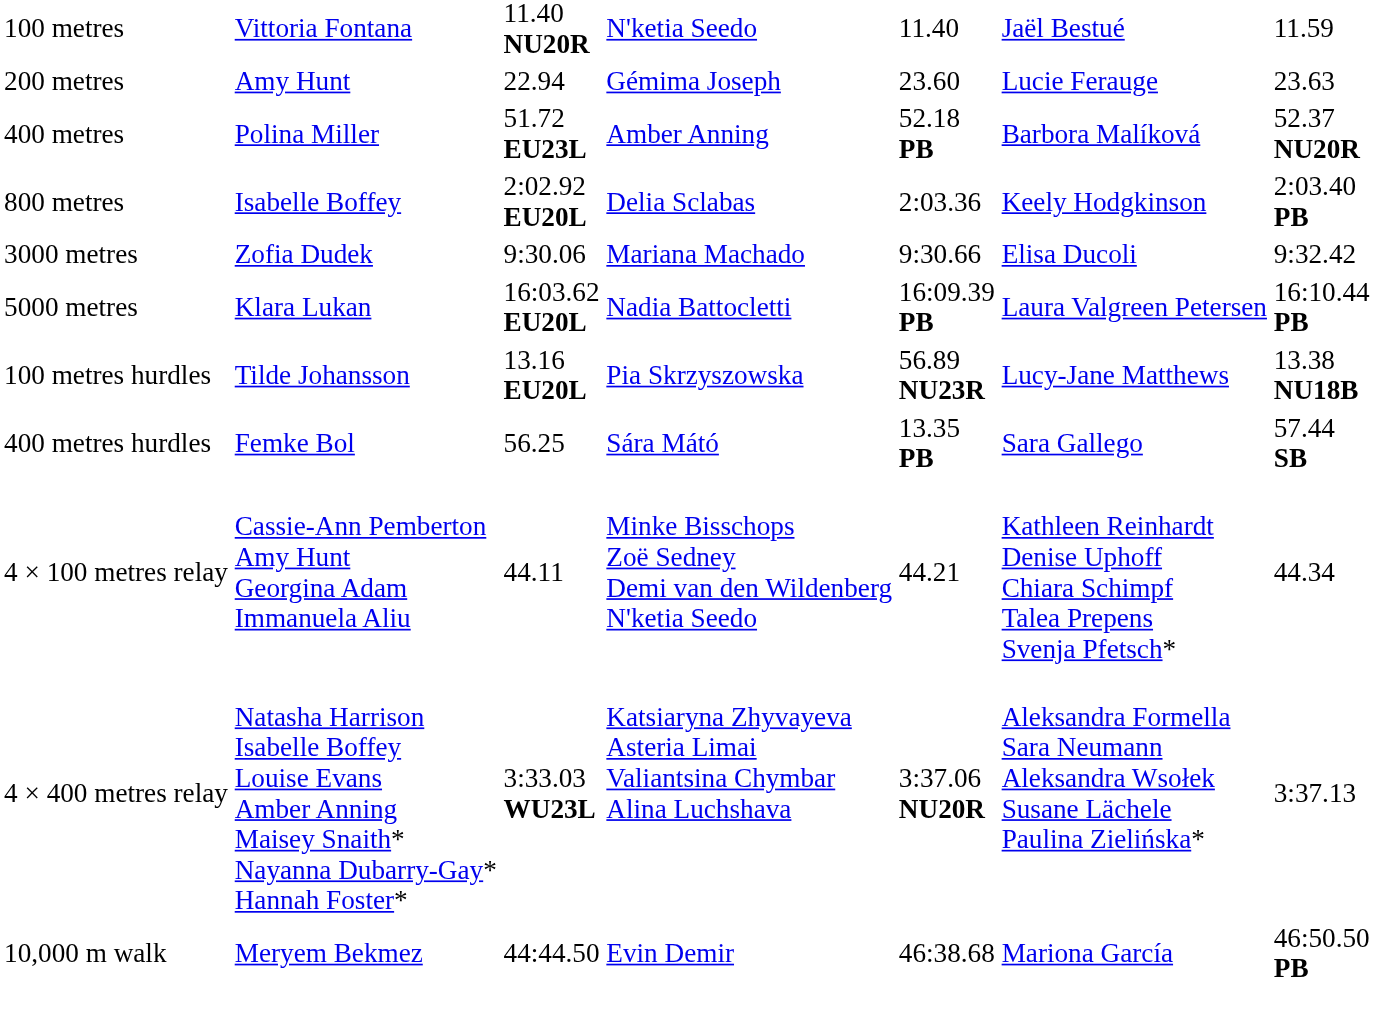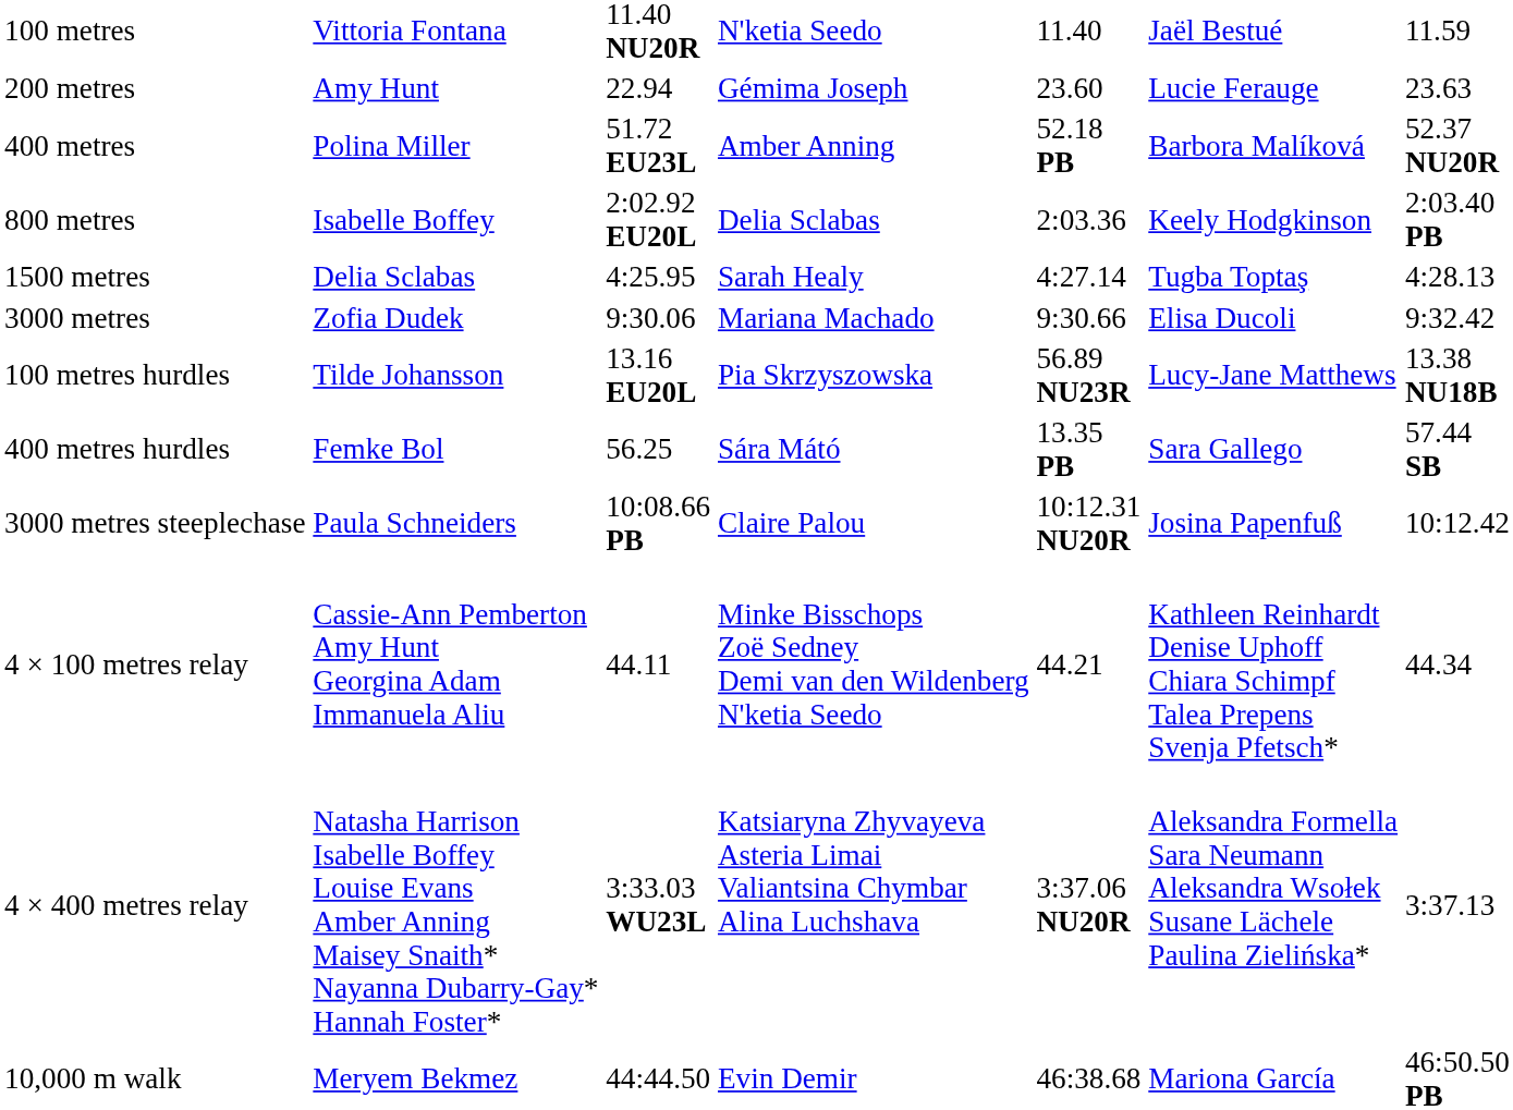 <table>
 <tr>
 <td>100 metres</td>
 <td><a href='#'>Vittoria Fontana</a><br></td>
 <td>11.40 <br><strong>NU20R</strong></td>
 <td><a href='#'>N'ketia Seedo</a><br></td>
 <td>11.40</td>
 <td><a href='#'>Jaël Bestué</a><br></td>
 <td>11.59</td>
 </tr>
 <tr>
 <td>200 metres</td>
 <td><a href='#'>Amy Hunt</a><br></td>
 <td>22.94</td>
 <td><a href='#'>Gémima Joseph</a><br></td>
 <td>23.60</td>
 <td><a href='#'>Lucie Ferauge</a><br></td>
 <td>23.63</td>
 </tr>
 <tr>
 <td>400 metres</td>
 <td><a href='#'>Polina Miller</a><br></td>
 <td>51.72 <br><strong>EU23L</strong></td>
 <td><a href='#'>Amber Anning</a><br></td>
 <td>52.18<br><strong>PB</strong></td>
 <td><a href='#'>Barbora Malíková</a><br></td>
 <td>52.37<br><strong>NU20R</strong></td>
 </tr>
 <tr>
 <td>800 metres</td>
 <td><a href='#'>Isabelle Boffey</a><br></td>
 <td>2:02.92 <br><strong>EU20L</strong></td>
 <td><a href='#'>Delia Sclabas</a><br></td>
 <td>2:03.36</td>
 <td><a href='#'>Keely Hodgkinson</a><br></td>
 <td>2:03.40<br><strong>PB</strong></td>
 </tr>
 <tr>
+<td>1500 metres</td>
+<td><a href='#'>Delia Sclabas</a><br></td>
+<td>4:25.95</td>
+<td><a href='#'>Sarah Healy</a><br></td>
+<td>4:27.14</td>
+<td><a href='#'>Tugba Toptaş</a><br></td>
+<td>4:28.13</td>
+</tr>
+<tr>
 <td>3000 metres</td>
 <td><a href='#'>Zofia Dudek</a><br></td>
 <td>9:30.06</td>
 <td><a href='#'>Mariana Machado</a><br></td>
 <td>9:30.66</td>
 <td><a href='#'>Elisa Ducoli</a><br></td>
 <td>9:32.42</td>
-</tr>
-<tr>
-<td>5000 metres</td>
-<td><a href='#'>Klara Lukan</a><br></td>
-<td>16:03.62<br><strong>EU20L</strong></td>
-<td><a href='#'>Nadia Battocletti</a><br></td>
-<td>16:09.39<br><strong>PB</strong></td>
-<td><a href='#'>Laura Valgreen Petersen</a><br></td>
-<td>16:10.44<br><strong>PB</strong></td>
 </tr>
 <tr>
 <td>100 metres hurdles</td>
 <td><a href='#'>Tilde Johansson</a><br></td>
 <td>13.16 <br><strong>EU20L</strong></td>
 <td><a href='#'>Pia Skrzyszowska</a><br></td>
 <td>56.89 <br><strong>NU23R</strong></td>
 <td><a href='#'>Lucy-Jane Matthews</a><br></td>
 <td>13.38<br><strong>NU18B</strong></td>
 </tr>
 <tr>
 <td>400 metres hurdles</td>
 <td><a href='#'>Femke Bol</a><br></td>
 <td>56.25</td>
 <td><a href='#'>Sára Mátó</a><br></td>
 <td>13.35 <br><strong>PB</strong></td>
 <td><a href='#'>Sara Gallego</a><br></td>
 <td>57.44<br><strong>SB</strong></td>
+</tr>
+<tr>
+<td>3000 metres steeplechase</td>
+<td><a href='#'>Paula Schneiders</a><br></td>
+<td>10:08.66 <br><strong>PB</strong></td>
+<td><a href='#'>Claire Palou</a><br></td>
+<td>10:12.31 <br><strong>NU20R</strong></td>
+<td><a href='#'>Josina Papenfuß</a><br></td>
+<td>10:12.42</td>
 </tr>
 <tr>
 <td>4 × 100 metres relay</td>
 <td valign="top"><br><a href='#'>Cassie-Ann Pemberton</a><br><a href='#'>Amy Hunt</a><br><a href='#'>Georgina Adam</a><br><a href='#'>Immanuela Aliu</a></td>
 <td>44.11</td>
 <td valign="top"><br><a href='#'>Minke Bisschops</a><br><a href='#'>Zoë Sedney</a><br><a href='#'>Demi van den Wildenberg</a><br><a href='#'>N'ketia Seedo</a></td>
 <td>44.21</td>
 <td><br><a href='#'>Kathleen Reinhardt</a><br><a href='#'>Denise Uphoff</a><br><a href='#'>Chiara Schimpf</a><br><a href='#'>Talea Prepens</a><br><a href='#'>Svenja Pfetsch</a>*</td>
 <td>44.34</td>
 </tr>
 <tr>
 <td>4 × 400 metres relay</td>
 <td><br><a href='#'>Natasha Harrison</a><br><a href='#'>Isabelle Boffey</a><br><a href='#'>Louise Evans</a><br><a href='#'>Amber Anning</a><br><a href='#'>Maisey Snaith</a>*<br><a href='#'>Nayanna Dubarry-Gay</a>*<br><a href='#'>Hannah Foster</a>*</td>
 <td>3:33.03<br><strong>WU23L</strong></td>
 <td valign="top"><br><a href='#'>Katsiaryna Zhyvayeva</a><br><a href='#'>Asteria Limai</a><br><a href='#'>Valiantsina Chymbar</a><br><a href='#'>Alina Luchshava</a></td>
 <td>3:37.06<br><strong>NU20R</strong></td>
 <td valign="top"><br><a href='#'>Aleksandra Formella</a><br><a href='#'>Sara Neumann</a><br><a href='#'>Aleksandra Wsołek</a><br><a href='#'>Susane Lächele</a><br><a href='#'>Paulina Zielińska</a>*</td>
 <td>3:37.13</td>
 </tr>
 <tr>
 <td>10,000 m walk</td>
 <td><a href='#'>Meryem Bekmez</a><br></td>
 <td>44:44.50</td>
 <td><a href='#'>Evin Demir</a><br></td>
 <td>46:38.68</td>
 <td><a href='#'>Mariona García</a><br></td>
 <td>46:50.50<br><strong>PB</strong></td>
 </tr>
 </table>
